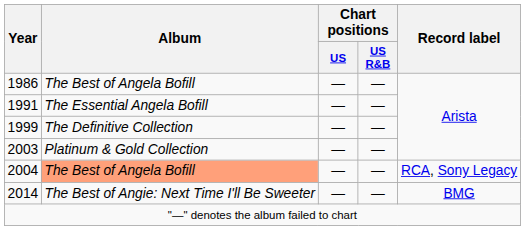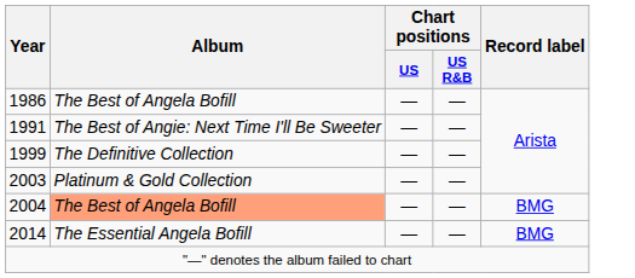 <table class="wikitable" style="text-align:center;">
 <tr>
 <th rowspan="2">Year</th>
 <th rowspan="2">Album</th>
 <th colspan="2">Chart positions</th>
 <th rowspan="2">Record label</th>
 </tr>
 <tr style="font-size:smaller;">
 <th width="40"><a href='#'>US</a></th>
 <th width="40"><a href='#'>US<br>R&B</a></th>
 </tr>
 <tr>
 <td rowspan="1">1986</td>
 <td align="left"><em>The Best of Angela Bofill</em></td>
 <td>—</td>
 <td>—</td>
 <td rowspan="4"><a href='#'>Arista</a></td>
 </tr>
 <tr>
 <td rowspan="1">1991</td>
-<td align="left"><em>The Essential Angela Bofill</em></td>
+<td align="left"><em>The Best of Angie: Next Time I'll Be Sweeter</em></td>
 <td>—</td>
 <td>—</td>
 </tr>
 <tr>
 <td rowspan="1">1999</td>
 <td align="left"><em>The Definitive Collection</em></td>
 <td>—</td>
 <td>—</td>
 </tr>
 <tr>
 <td rowspan="1">2003</td>
 <td align="left"><em>Platinum & Gold Collection</em></td>
 <td>—</td>
 <td>—</td>
 </tr>
 <tr>
 <td rowspan="1">2004</td>
 <td align="left" style="background: lightsalmon;"><em>The Best of Angela Bofill</em></td>
 <td>—</td>
 <td>—</td>
-<td rowspan="1"><a href='#'>RCA</a>, <a href='#'>Sony Legacy</a></td>
+<td rowspan="1"><a href='#'>BMG</a></td>
 </tr>
 <tr>
 <td rowspan="1">2014</td>
-<td align="left"><em>The Best of Angie: Next Time I'll Be Sweeter</em></td>
+<td align="left"><em>The Essential Angela Bofill</em></td>
 <td>—</td>
 <td>—</td>
 <td rowspan="1"><a href='#'>BMG</a></td>
 </tr>
 <tr>
 <td align="center" colspan="7"><small>"—" denotes the album failed to chart</small></td>
 </tr>
 </table>
